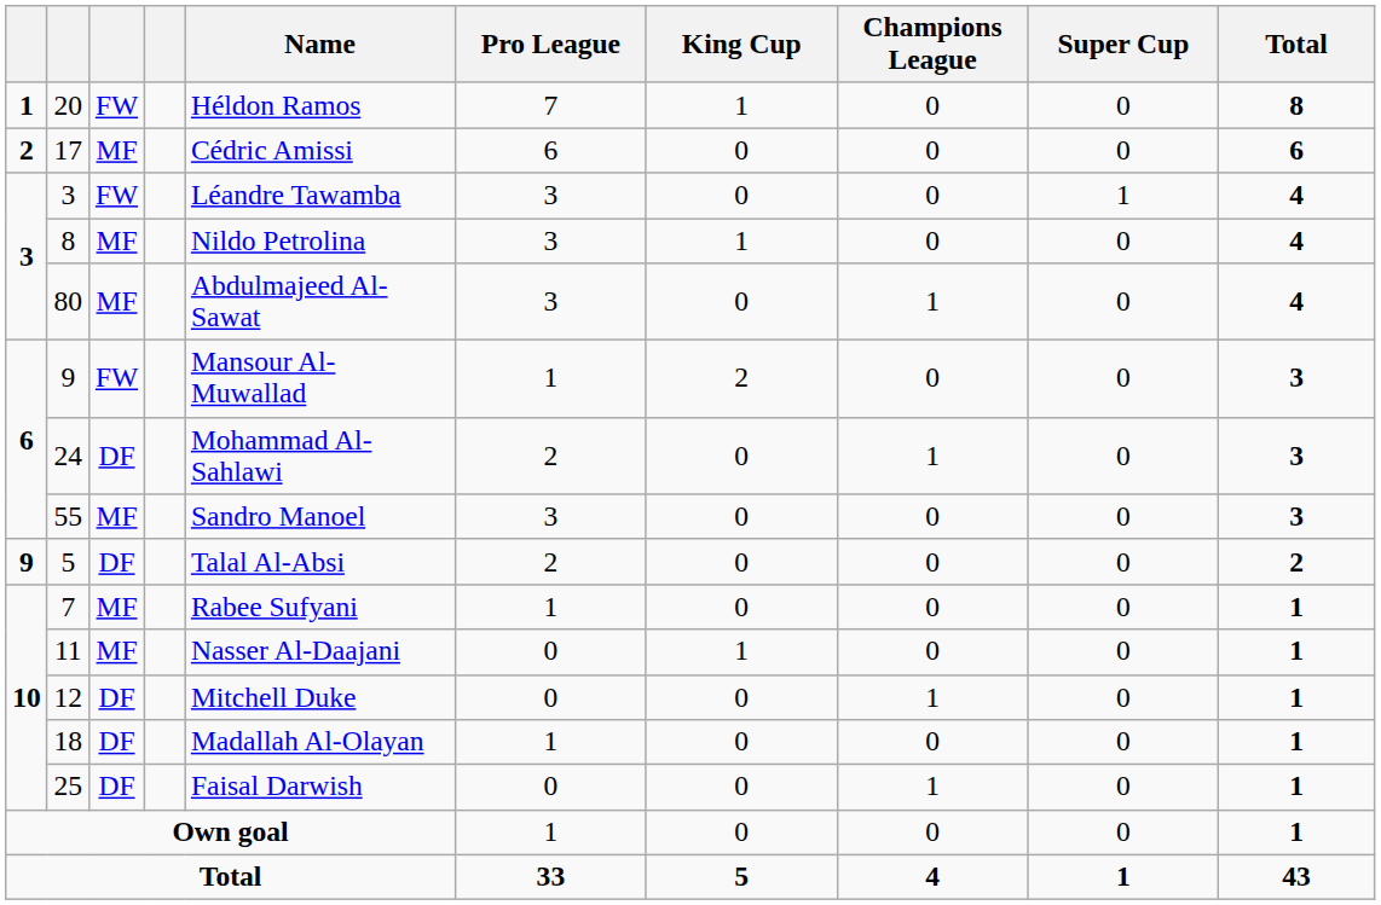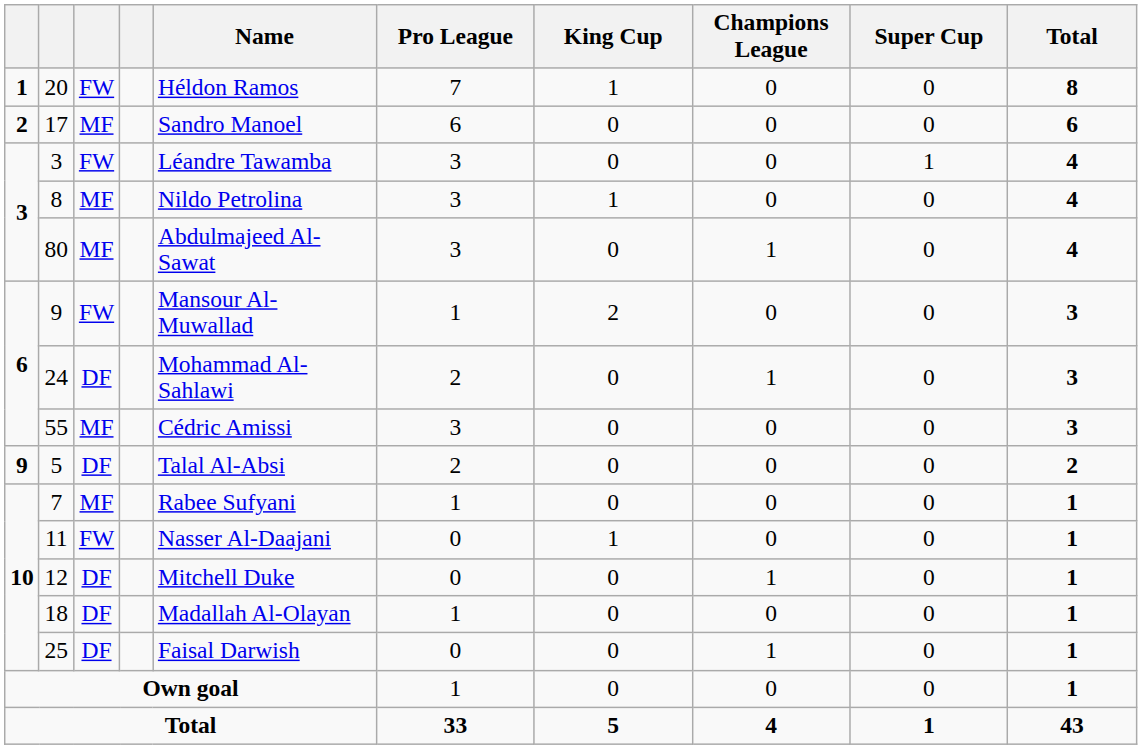 <table class="wikitable" style="text-align:center">
 <tr>
 <th width=15></th>
 <th width=15></th>
 <th width=15></th>
 <th width=15></th>
 <th width=145>Name</th>
 <th width=100>Pro League</th>
 <th width=100>King Cup</th>
 <th width=100>Champions League</th>
 <th width=100>Super Cup</th>
 <th width=80>Total</th>
 </tr>
 <tr>
 <td><strong>1</strong></td>
 <td>20</td>
 <td><a href='#'>FW</a></td>
 <td></td>
 <td align=left><a href='#'>Héldon Ramos</a></td>
 <td>7</td>
 <td>1</td>
 <td>0</td>
 <td>0</td>
 <td><strong>8</strong></td>
 </tr>
 <tr>
 <td><strong>2</strong></td>
 <td>17</td>
 <td><a href='#'>MF</a></td>
 <td></td>
-<td align=left><a href='#'>Cédric Amissi</a></td>
+<td align=left><a href='#'>Sandro Manoel</a></td>
 <td>6</td>
 <td>0</td>
 <td>0</td>
 <td>0</td>
 <td><strong>6</strong></td>
 </tr>
 <tr>
 <td rowspan=3><strong>3</strong></td>
 <td>3</td>
 <td><a href='#'>FW</a></td>
 <td></td>
 <td align=left><a href='#'>Léandre Tawamba</a></td>
 <td>3</td>
 <td>0</td>
 <td>0</td>
 <td>1</td>
 <td><strong>4</strong></td>
 </tr>
 <tr>
 <td>8</td>
 <td><a href='#'>MF</a></td>
 <td></td>
 <td align=left><a href='#'>Nildo Petrolina</a></td>
 <td>3</td>
 <td>1</td>
 <td>0</td>
 <td>0</td>
 <td><strong>4</strong></td>
 </tr>
 <tr>
 <td>80</td>
 <td><a href='#'>MF</a></td>
 <td></td>
 <td align=left><a href='#'>Abdulmajeed Al-Sawat</a></td>
 <td>3</td>
 <td>0</td>
 <td>1</td>
 <td>0</td>
 <td><strong>4</strong></td>
 </tr>
 <tr>
 <td rowspan=3><strong>6</strong></td>
 <td>9</td>
 <td><a href='#'>FW</a></td>
 <td></td>
 <td align=left><a href='#'>Mansour Al-Muwallad</a></td>
 <td>1</td>
 <td>2</td>
 <td>0</td>
 <td>0</td>
 <td><strong>3</strong></td>
 </tr>
 <tr>
 <td>24</td>
 <td><a href='#'>DF</a></td>
 <td></td>
 <td align=left><a href='#'>Mohammad Al-Sahlawi</a></td>
 <td>2</td>
 <td>0</td>
 <td>1</td>
 <td>0</td>
 <td><strong>3</strong></td>
 </tr>
 <tr>
 <td>55</td>
 <td><a href='#'>MF</a></td>
 <td></td>
-<td align=left><a href='#'>Sandro Manoel</a></td>
+<td align=left><a href='#'>Cédric Amissi</a></td>
 <td>3</td>
 <td>0</td>
 <td>0</td>
 <td>0</td>
 <td><strong>3</strong></td>
 </tr>
 <tr>
 <td><strong>9</strong></td>
 <td>5</td>
 <td><a href='#'>DF</a></td>
 <td></td>
 <td align=left><a href='#'>Talal Al-Absi</a></td>
 <td>2</td>
 <td>0</td>
 <td>0</td>
 <td>0</td>
 <td><strong>2</strong></td>
 </tr>
 <tr>
 <td rowspan=5><strong>10</strong></td>
 <td>7</td>
 <td><a href='#'>MF</a></td>
 <td></td>
 <td align=left><a href='#'>Rabee Sufyani</a></td>
 <td>1</td>
 <td>0</td>
 <td>0</td>
 <td>0</td>
 <td><strong>1</strong></td>
 </tr>
 <tr>
 <td>11</td>
-<td><a href='#'>MF</a></td>
+<td><a href='#'>FW</a></td>
 <td></td>
 <td align=left><a href='#'>Nasser Al-Daajani</a></td>
 <td>0</td>
 <td>1</td>
 <td>0</td>
 <td>0</td>
 <td><strong>1</strong></td>
 </tr>
 <tr>
 <td>12</td>
 <td><a href='#'>DF</a></td>
 <td></td>
 <td align=left><a href='#'>Mitchell Duke</a></td>
 <td>0</td>
 <td>0</td>
 <td>1</td>
 <td>0</td>
 <td><strong>1</strong></td>
 </tr>
 <tr>
 <td>18</td>
 <td><a href='#'>DF</a></td>
 <td></td>
 <td align=left><a href='#'>Madallah Al-Olayan</a></td>
 <td>1</td>
 <td>0</td>
 <td>0</td>
 <td>0</td>
 <td><strong>1</strong></td>
 </tr>
 <tr>
 <td>25</td>
 <td><a href='#'>DF</a></td>
 <td></td>
 <td align=left><a href='#'>Faisal Darwish</a></td>
 <td>0</td>
 <td>0</td>
 <td>1</td>
 <td>0</td>
 <td><strong>1</strong></td>
 </tr>
 <tr>
 <td colspan=5><strong>Own goal</strong></td>
 <td>1</td>
 <td>0</td>
 <td>0</td>
 <td>0</td>
 <td><strong>1</strong></td>
 </tr>
 <tr>
 <td colspan=5><strong>Total</strong></td>
 <td><strong>33</strong></td>
 <td><strong>5</strong></td>
 <td><strong>4</strong></td>
 <td><strong>1</strong></td>
 <td><strong>43</strong></td>
 </tr>
 </table>
